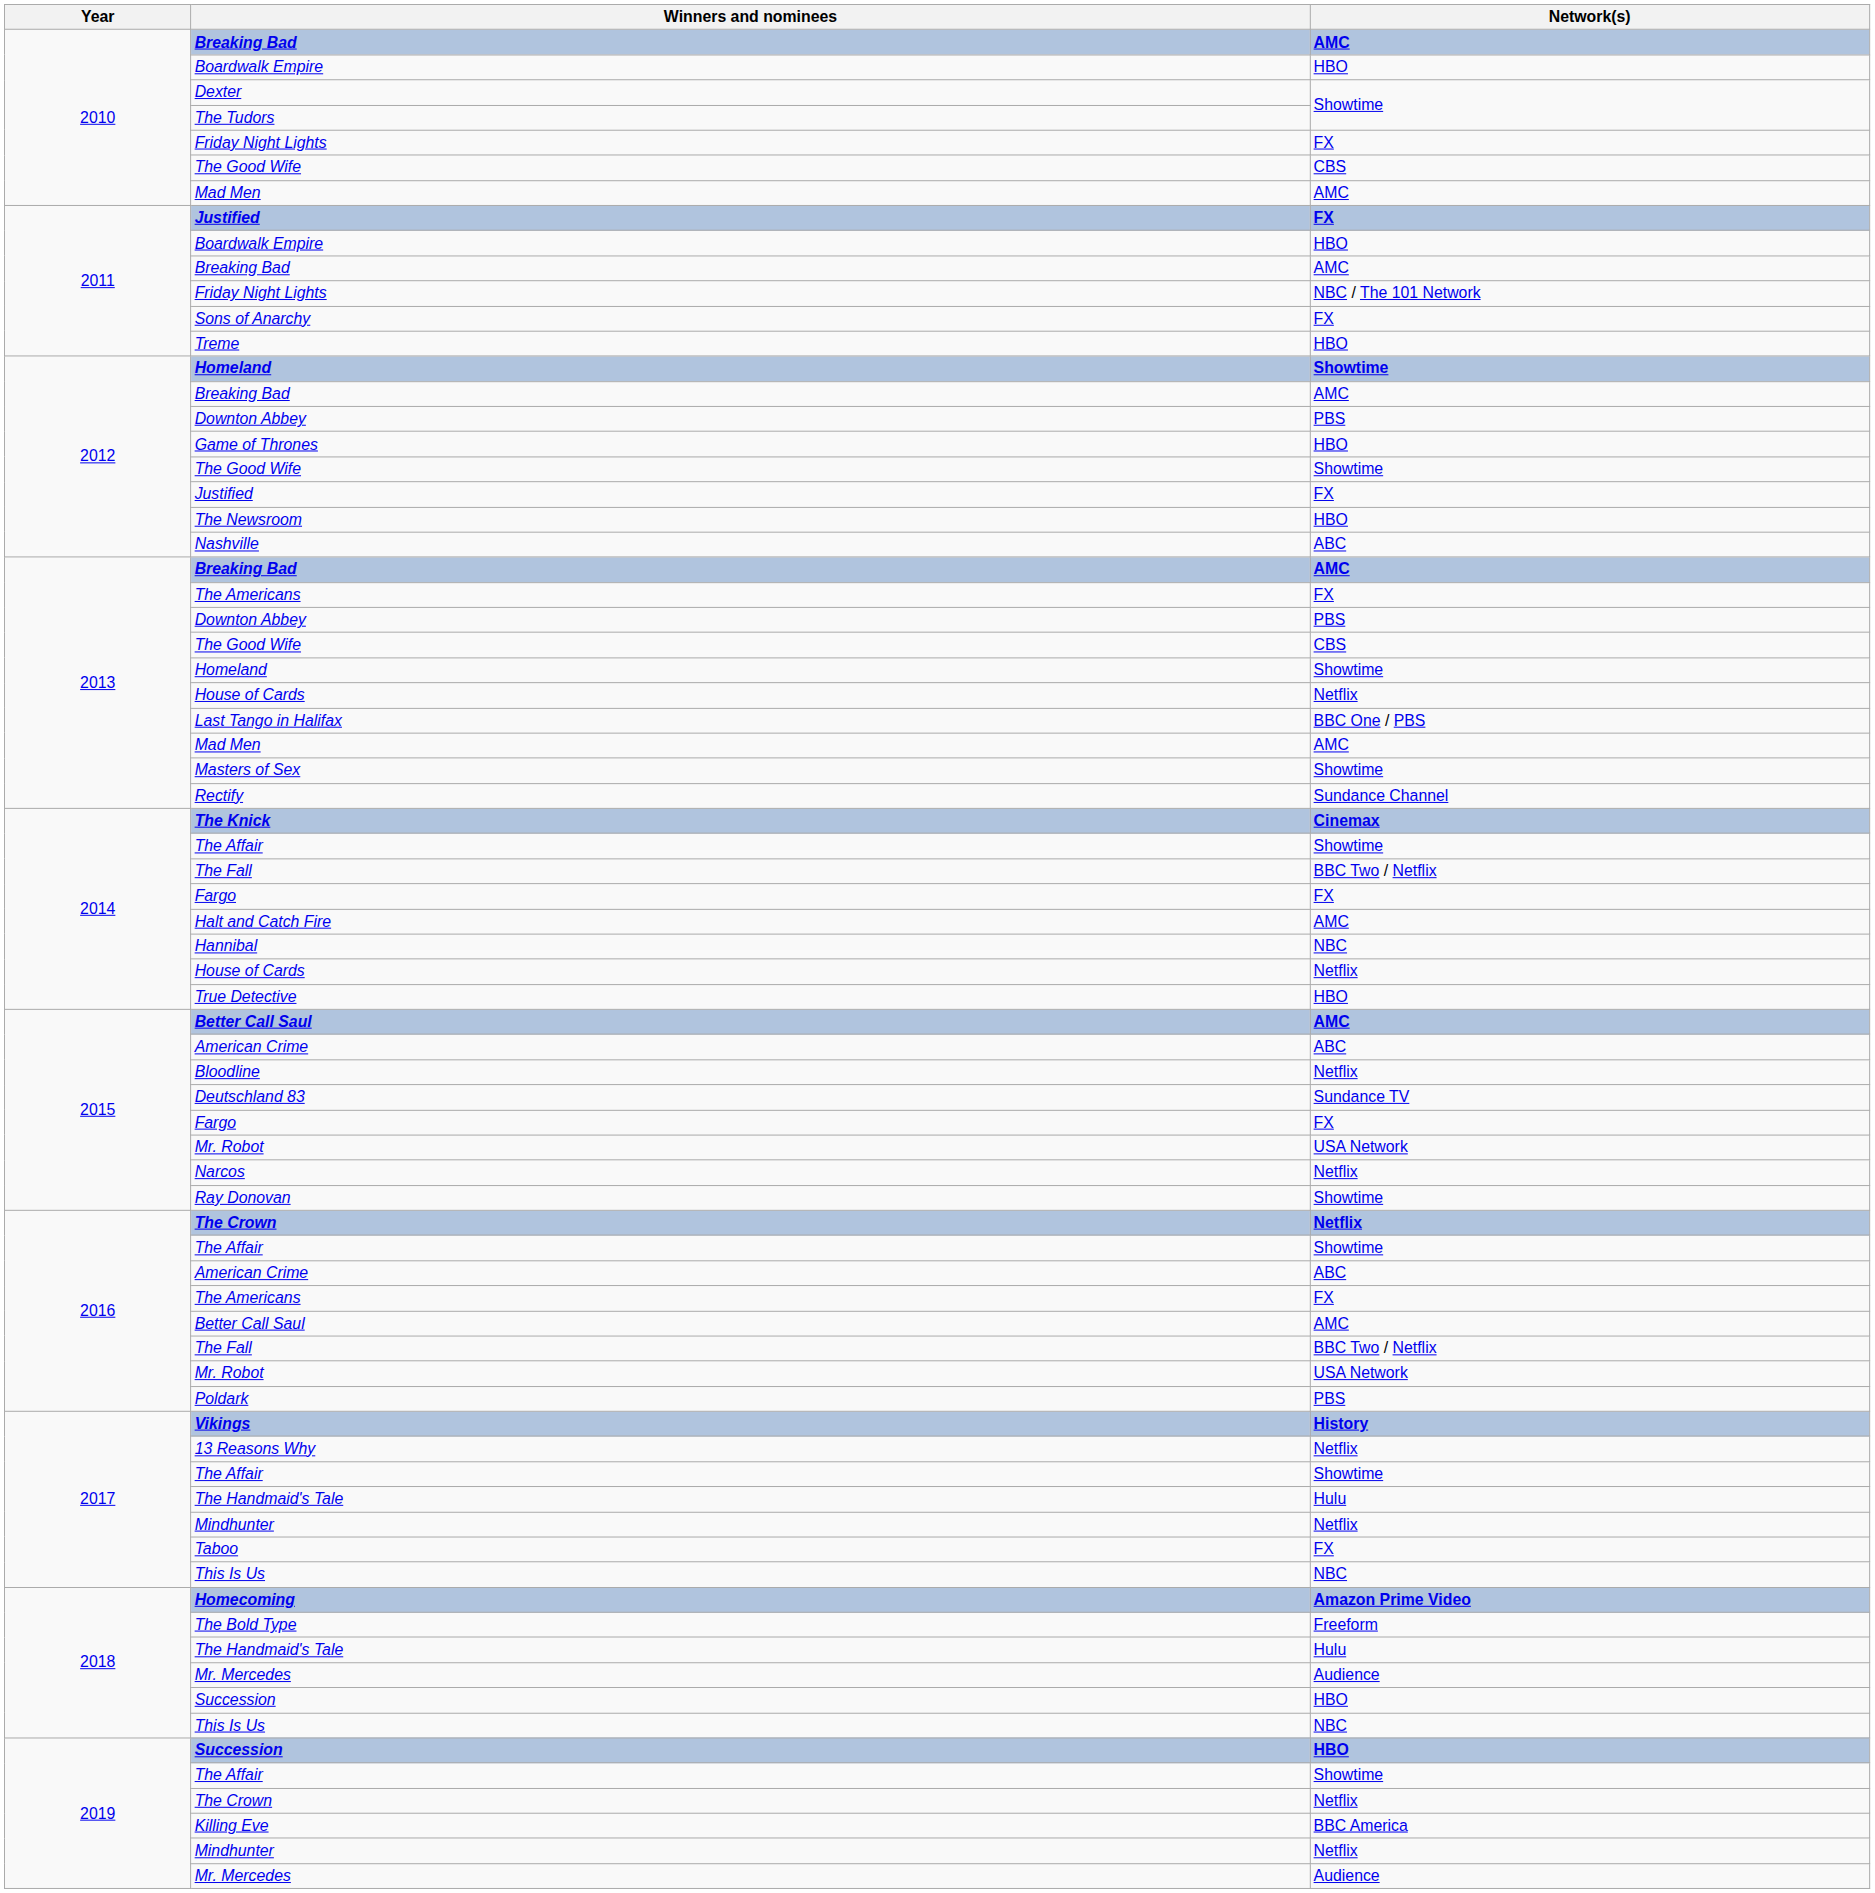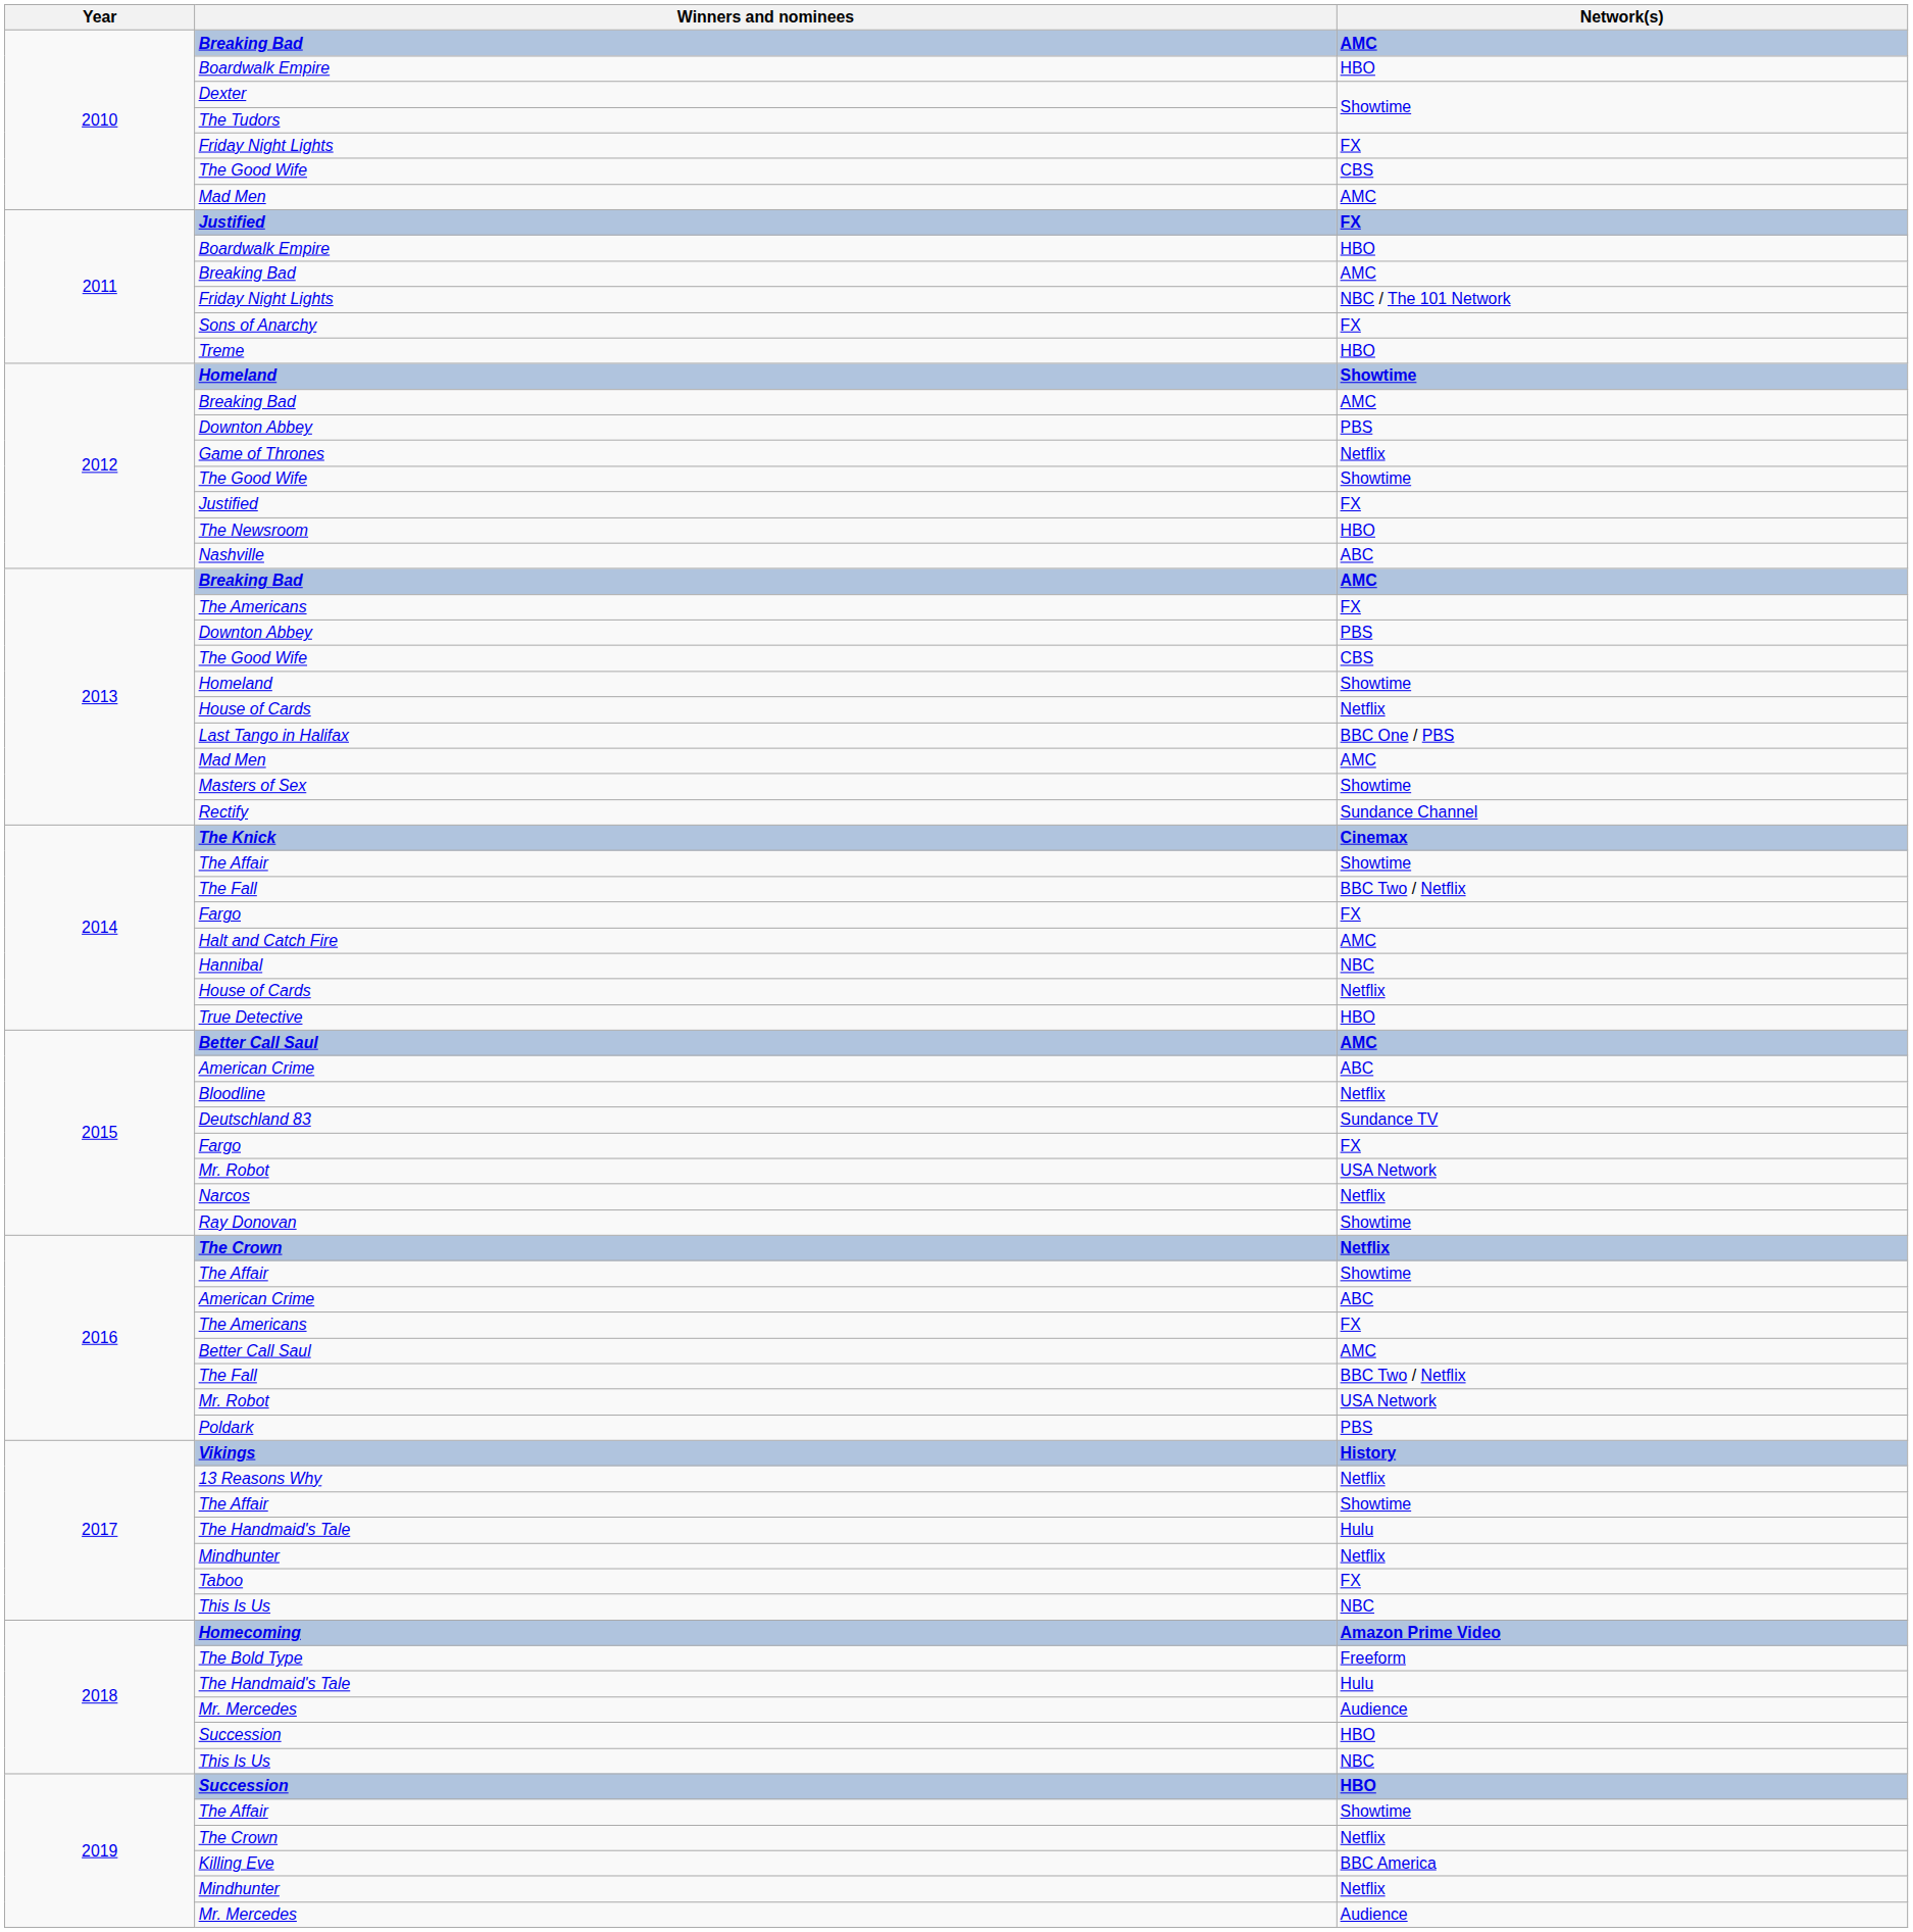 <table class="wikitable" width="95%" cellpadding="5">
 <tr>
 <th width="10%">Year</th>
 <th width="60%">Winners and nominees</th>
 <th width="30%">Network(s)</th>
 </tr>
 <tr>
 <td rowspan="7" style="text-align:center;"><a href='#'>2010</a><br></td>
 <td style="background:#B0C4DE;"><strong><em><a href='#'>Breaking Bad</a></em></strong></td>
 <td style="background:#B0C4DE;"><strong><a href='#'>AMC</a></strong></td>
 </tr>
 <tr>
 <td><em><a href='#'>Boardwalk Empire</a></em></td>
 <td><a href='#'>HBO</a></td>
 </tr>
 <tr>
 <td><em><a href='#'>Dexter</a></em></td>
 <td rowspan="2"><a href='#'>Showtime</a></td>
 </tr>
 <tr>
 <td><em><a href='#'>The Tudors</a></em></td>
 </tr>
 <tr>
 <td><em><a href='#'>Friday Night Lights</a></em></td>
 <td><a href='#'>FX</a></td>
 </tr>
 <tr>
 <td><em><a href='#'>The Good Wife</a></em></td>
 <td><a href='#'>CBS</a></td>
 </tr>
 <tr>
 <td><em><a href='#'>Mad Men</a></em></td>
 <td><a href='#'>AMC</a></td>
 </tr>
 <tr>
 <td rowspan="6" style="text-align:center;"><a href='#'>2011</a><br></td>
 <td style="background:#B0C4DE;"><strong><em><a href='#'>Justified</a></em></strong></td>
 <td style="background:#B0C4DE;"><strong><a href='#'>FX</a></strong></td>
 </tr>
 <tr>
 <td><em><a href='#'>Boardwalk Empire</a></em></td>
 <td><a href='#'>HBO</a></td>
 </tr>
 <tr>
 <td><em><a href='#'>Breaking Bad</a></em></td>
 <td><a href='#'>AMC</a></td>
 </tr>
 <tr>
 <td><em><a href='#'>Friday Night Lights</a></em></td>
 <td><a href='#'>NBC</a> / <a href='#'>The 101 Network</a></td>
 </tr>
 <tr>
 <td><em><a href='#'>Sons of Anarchy</a></em></td>
 <td><a href='#'>FX</a></td>
 </tr>
 <tr>
 <td><em><a href='#'>Treme</a></em></td>
 <td><a href='#'>HBO</a></td>
 </tr>
 <tr>
 <td rowspan="8" style="text-align:center;"><a href='#'>2012</a><br></td>
 <td style="background:#B0C4DE;"><strong><em><a href='#'>Homeland</a></em></strong></td>
 <td style="background:#B0C4DE;"><strong><a href='#'>Showtime</a></strong></td>
 </tr>
 <tr>
 <td><em><a href='#'>Breaking Bad</a></em></td>
 <td><a href='#'>AMC</a></td>
 </tr>
 <tr>
 <td><em><a href='#'>Downton Abbey</a></em></td>
 <td><a href='#'>PBS</a></td>
 </tr>
 <tr>
 <td><em><a href='#'>Game of Thrones</a></em></td>
-<td><a href='#'>HBO</a></td>
+<td><a href='#'>Netflix</a></td>
 </tr>
 <tr>
 <td><em><a href='#'>The Good Wife</a></em></td>
 <td><a href='#'>Showtime</a></td>
 </tr>
 <tr>
 <td><em><a href='#'>Justified</a></em></td>
 <td><a href='#'>FX</a></td>
 </tr>
 <tr>
 <td><em><a href='#'>The Newsroom</a></em></td>
 <td><a href='#'>HBO</a></td>
 </tr>
 <tr>
 <td><em><a href='#'>Nashville</a></em></td>
 <td><a href='#'>ABC</a></td>
 </tr>
 <tr>
 <td rowspan="10" style="text-align:center;"><a href='#'>2013</a><br></td>
 <td style="background:#B0C4DE;"><strong><em><a href='#'>Breaking Bad</a></em></strong></td>
 <td style="background:#B0C4DE;"><strong><a href='#'>AMC</a></strong></td>
 </tr>
 <tr>
 <td><em><a href='#'>The Americans</a></em></td>
 <td><a href='#'>FX</a></td>
 </tr>
 <tr>
 <td><em><a href='#'>Downton Abbey</a></em></td>
 <td><a href='#'>PBS</a></td>
 </tr>
 <tr>
 <td><em><a href='#'>The Good Wife</a></em></td>
 <td><a href='#'>CBS</a></td>
 </tr>
 <tr>
 <td><em><a href='#'>Homeland</a></em></td>
 <td><a href='#'>Showtime</a></td>
 </tr>
 <tr>
 <td><em><a href='#'>House of Cards</a></em></td>
 <td><a href='#'>Netflix</a></td>
 </tr>
 <tr>
 <td><em><a href='#'>Last Tango in Halifax</a></em></td>
 <td><a href='#'>BBC One</a> / <a href='#'>PBS</a></td>
 </tr>
 <tr>
 <td><em><a href='#'>Mad Men</a></em></td>
 <td><a href='#'>AMC</a></td>
 </tr>
 <tr>
 <td><em><a href='#'>Masters of Sex</a></em></td>
 <td><a href='#'>Showtime</a></td>
 </tr>
 <tr>
 <td><em><a href='#'>Rectify</a></em></td>
 <td><a href='#'>Sundance Channel</a></td>
 </tr>
 <tr>
 <td rowspan="8" style="text-align:center;"><a href='#'>2014</a><br></td>
 <td style="background:#B0C4DE;"><strong><em><a href='#'>The Knick</a></em></strong></td>
 <td style="background:#B0C4DE;"><strong><a href='#'>Cinemax</a></strong></td>
 </tr>
 <tr>
 <td><em><a href='#'>The Affair</a></em></td>
 <td><a href='#'>Showtime</a></td>
 </tr>
 <tr>
 <td><em><a href='#'>The Fall</a></em></td>
 <td><a href='#'>BBC Two</a> / <a href='#'>Netflix</a></td>
 </tr>
 <tr>
 <td><em><a href='#'>Fargo</a></em></td>
 <td><a href='#'>FX</a></td>
 </tr>
 <tr>
 <td><em><a href='#'>Halt and Catch Fire</a></em></td>
 <td><a href='#'>AMC</a></td>
 </tr>
 <tr>
 <td><em><a href='#'>Hannibal</a></em></td>
 <td><a href='#'>NBC</a></td>
 </tr>
 <tr>
 <td><em><a href='#'>House of Cards</a></em></td>
 <td><a href='#'>Netflix</a></td>
 </tr>
 <tr>
 <td><em><a href='#'>True Detective</a></em></td>
 <td><a href='#'>HBO</a></td>
 </tr>
 <tr>
 <td rowspan="8" style="text-align:center;"><a href='#'>2015</a><br></td>
 <td style="background:#B0C4DE;"><strong><em><a href='#'>Better Call Saul</a></em></strong></td>
 <td style="background:#B0C4DE;"><strong><a href='#'>AMC</a></strong></td>
 </tr>
 <tr>
 <td><em><a href='#'>American Crime</a></em></td>
 <td><a href='#'>ABC</a></td>
 </tr>
 <tr>
 <td><em><a href='#'>Bloodline</a></em></td>
 <td><a href='#'>Netflix</a></td>
 </tr>
 <tr>
 <td><em><a href='#'>Deutschland 83</a></em></td>
 <td><a href='#'>Sundance TV</a></td>
 </tr>
 <tr>
 <td><em><a href='#'>Fargo</a></em></td>
 <td><a href='#'>FX</a></td>
 </tr>
 <tr>
 <td><em><a href='#'>Mr. Robot</a></em></td>
 <td><a href='#'>USA Network</a></td>
 </tr>
 <tr>
 <td><em><a href='#'>Narcos</a></em></td>
 <td><a href='#'>Netflix</a></td>
 </tr>
 <tr>
 <td><em><a href='#'>Ray Donovan</a></em></td>
 <td><a href='#'>Showtime</a></td>
 </tr>
 <tr>
 <td rowspan="8" style="text-align:center;"><a href='#'>2016</a><br></td>
 <td style="background:#B0C4DE;"><strong><em><a href='#'>The Crown</a></em></strong></td>
 <td style="background:#B0C4DE;"><strong><a href='#'>Netflix</a></strong></td>
 </tr>
 <tr>
 <td><em><a href='#'>The Affair</a></em></td>
 <td><a href='#'>Showtime</a></td>
 </tr>
 <tr>
 <td><em><a href='#'>American Crime</a></em></td>
 <td><a href='#'>ABC</a></td>
 </tr>
 <tr>
 <td><em><a href='#'>The Americans</a></em></td>
 <td><a href='#'>FX</a></td>
 </tr>
 <tr>
 <td><em><a href='#'>Better Call Saul</a></em></td>
 <td><a href='#'>AMC</a></td>
 </tr>
 <tr>
 <td><em><a href='#'>The Fall</a></em></td>
 <td><a href='#'>BBC Two</a> / <a href='#'>Netflix</a></td>
 </tr>
 <tr>
 <td><em><a href='#'>Mr. Robot</a></em></td>
 <td><a href='#'>USA Network</a></td>
 </tr>
 <tr>
 <td><em><a href='#'>Poldark</a></em></td>
 <td><a href='#'>PBS</a></td>
 </tr>
 <tr>
 <td rowspan="7" style="text-align:center;"><a href='#'>2017</a><br></td>
 <td style="background:#B0C4DE;"><strong><em><a href='#'>Vikings</a></em></strong></td>
 <td style="background:#B0C4DE;"><strong><a href='#'>History</a></strong></td>
 </tr>
 <tr>
 <td><em><a href='#'>13 Reasons Why</a></em></td>
 <td><a href='#'>Netflix</a></td>
 </tr>
 <tr>
 <td><em><a href='#'>The Affair</a></em></td>
 <td><a href='#'>Showtime</a></td>
 </tr>
 <tr>
 <td><em><a href='#'>The Handmaid's Tale</a></em></td>
 <td><a href='#'>Hulu</a></td>
 </tr>
 <tr>
 <td><em><a href='#'>Mindhunter</a></em></td>
 <td><a href='#'>Netflix</a></td>
 </tr>
 <tr>
 <td><em><a href='#'>Taboo</a></em></td>
 <td><a href='#'>FX</a></td>
 </tr>
 <tr>
 <td><em><a href='#'>This Is Us</a></em></td>
 <td><a href='#'>NBC</a></td>
 </tr>
 <tr>
 <td rowspan="6" style="text-align:center;"><a href='#'>2018</a><br></td>
 <td style="background:#B0C4DE;"><strong><em><a href='#'>Homecoming</a></em></strong></td>
 <td style="background:#B0C4DE;"><strong><a href='#'>Amazon Prime Video</a></strong></td>
 </tr>
 <tr>
 <td><em><a href='#'>The Bold Type</a></em></td>
 <td><a href='#'>Freeform</a></td>
 </tr>
 <tr>
 <td><em><a href='#'>The Handmaid's Tale</a></em></td>
 <td><a href='#'>Hulu</a></td>
 </tr>
 <tr>
 <td><em><a href='#'>Mr. Mercedes</a></em></td>
 <td><a href='#'>Audience</a></td>
 </tr>
 <tr>
 <td><em><a href='#'>Succession</a></em></td>
 <td><a href='#'>HBO</a></td>
 </tr>
 <tr>
 <td><em><a href='#'>This Is Us</a></em></td>
 <td><a href='#'>NBC</a></td>
 </tr>
 <tr>
 <td rowspan="6" style="text-align:center;"><a href='#'>2019</a><br></td>
 <td style="background:#B0C4DE;"><strong><em><a href='#'>Succession</a></em></strong></td>
 <td style="background:#B0C4DE;"><strong><a href='#'>HBO</a></strong></td>
 </tr>
 <tr>
 <td><em><a href='#'>The Affair</a></em></td>
 <td><a href='#'>Showtime</a></td>
 </tr>
 <tr>
 <td><em><a href='#'>The Crown</a></em></td>
 <td><a href='#'>Netflix</a></td>
 </tr>
 <tr>
 <td><em><a href='#'>Killing Eve</a></em></td>
 <td><a href='#'>BBC America</a></td>
 </tr>
 <tr>
 <td><em><a href='#'>Mindhunter</a></em></td>
 <td><a href='#'>Netflix</a></td>
 </tr>
 <tr>
 <td><em><a href='#'>Mr. Mercedes</a></em></td>
 <td><a href='#'>Audience</a></td>
 </tr>
 </table>
